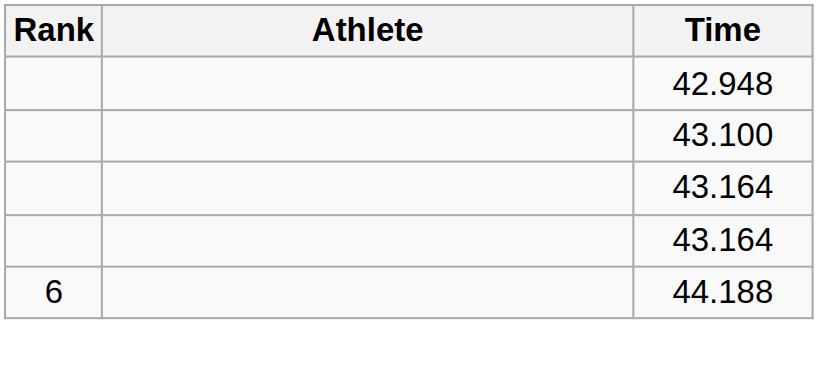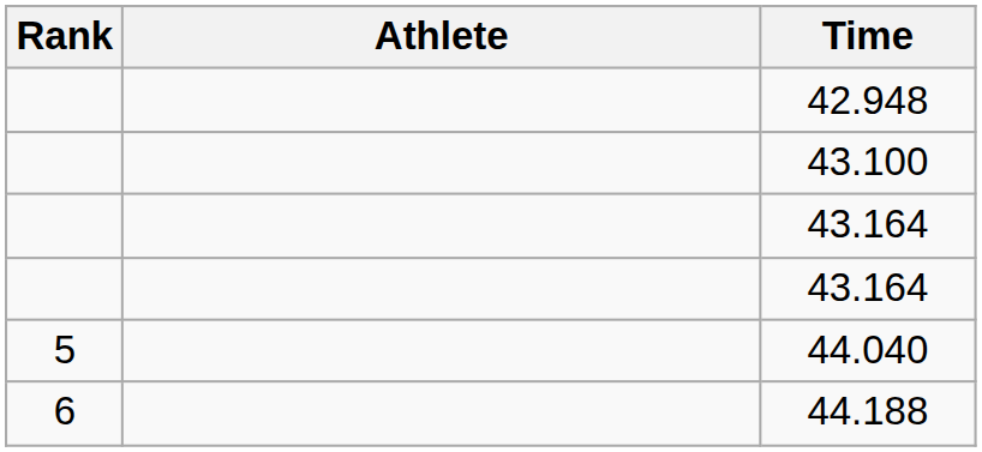 <table class=wikitable style="text-align:center">
 <tr>
 <th width=40>Rank</th>
 <th width=250>Athlete</th>
 <th width=80>Time</th>
 </tr>
 <tr>
 <td></td>
 <td align=left></td>
 <td>42.948</td>
 </tr>
 <tr>
 <td></td>
 <td align=left></td>
 <td>43.100</td>
 </tr>
 <tr>
 <td></td>
 <td align=left></td>
 <td>43.164</td>
 </tr>
 <tr>
 <td></td>
 <td align=left></td>
 <td>43.164</td>
 </tr>
 <tr>
+<td>5</td>
+<td align=left></td>
+<td>44.040</td>
+</tr>
+<tr>
 <td>6</td>
 <td align=left></td>
 <td>44.188</td>
 </tr>
 </table>
